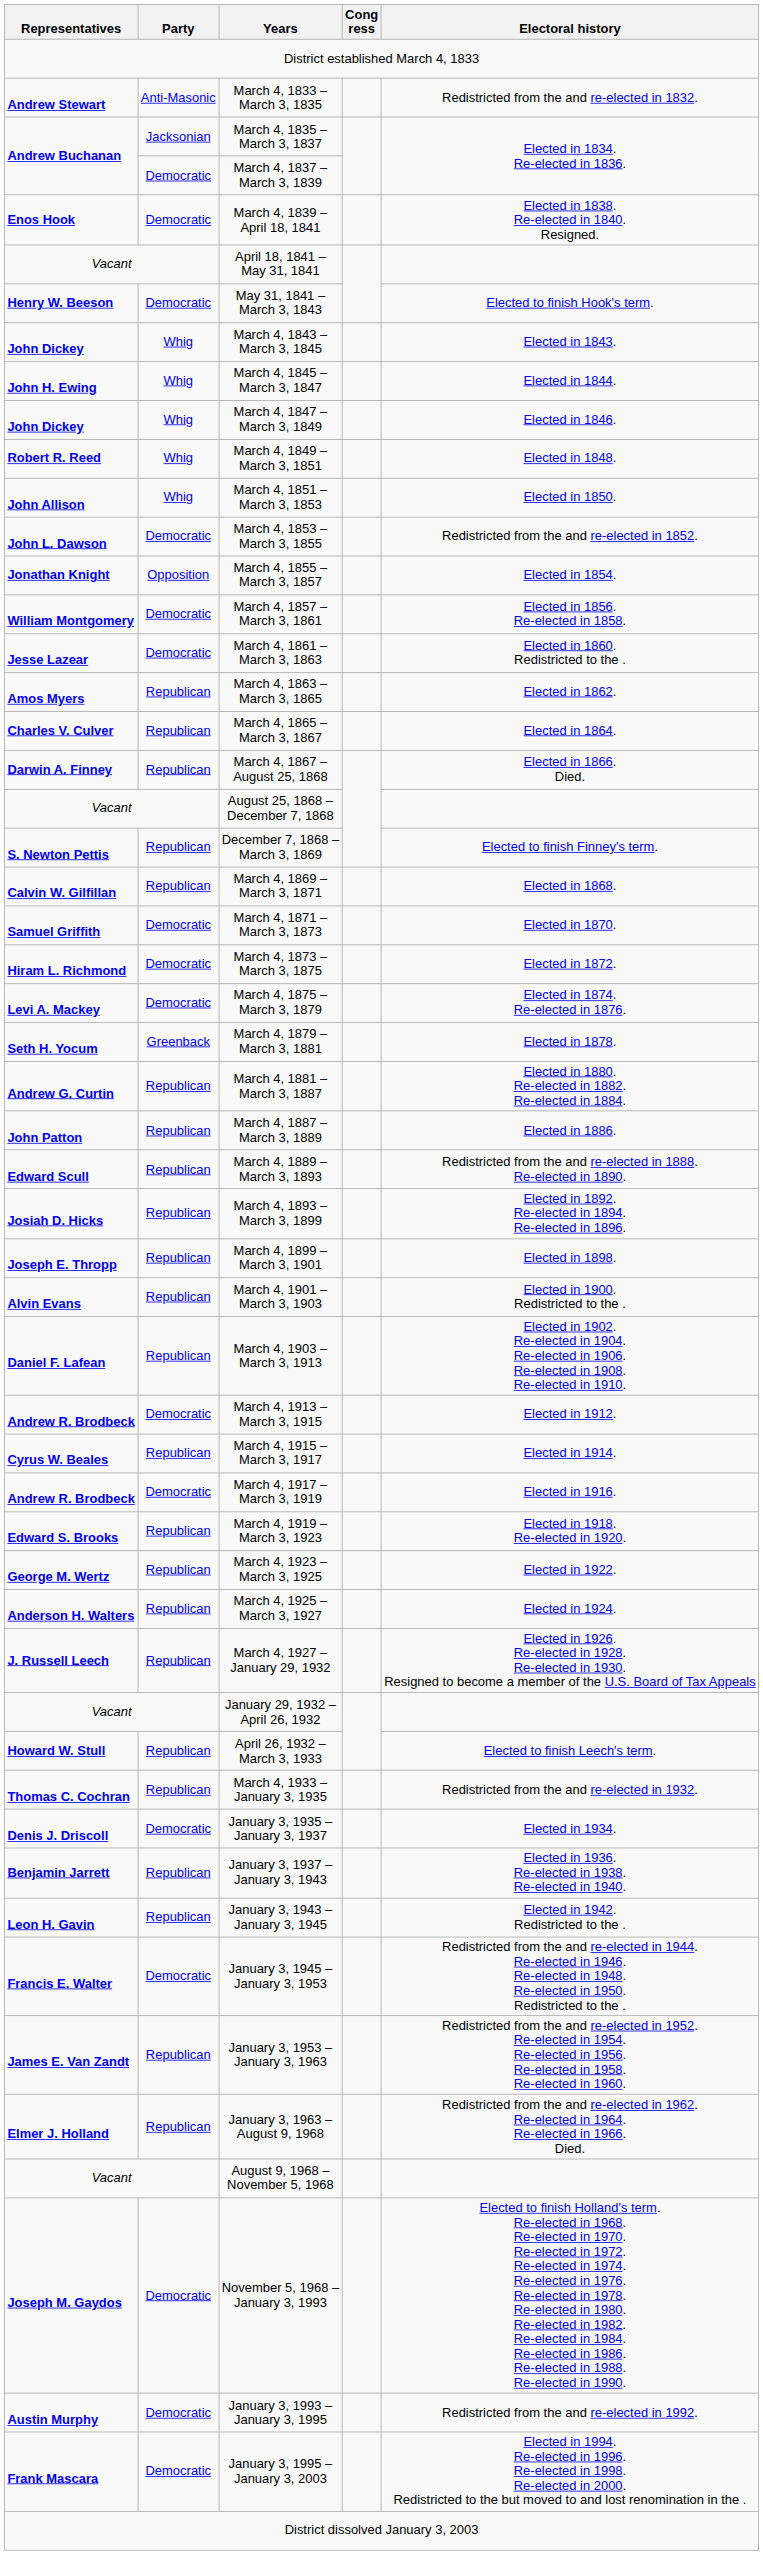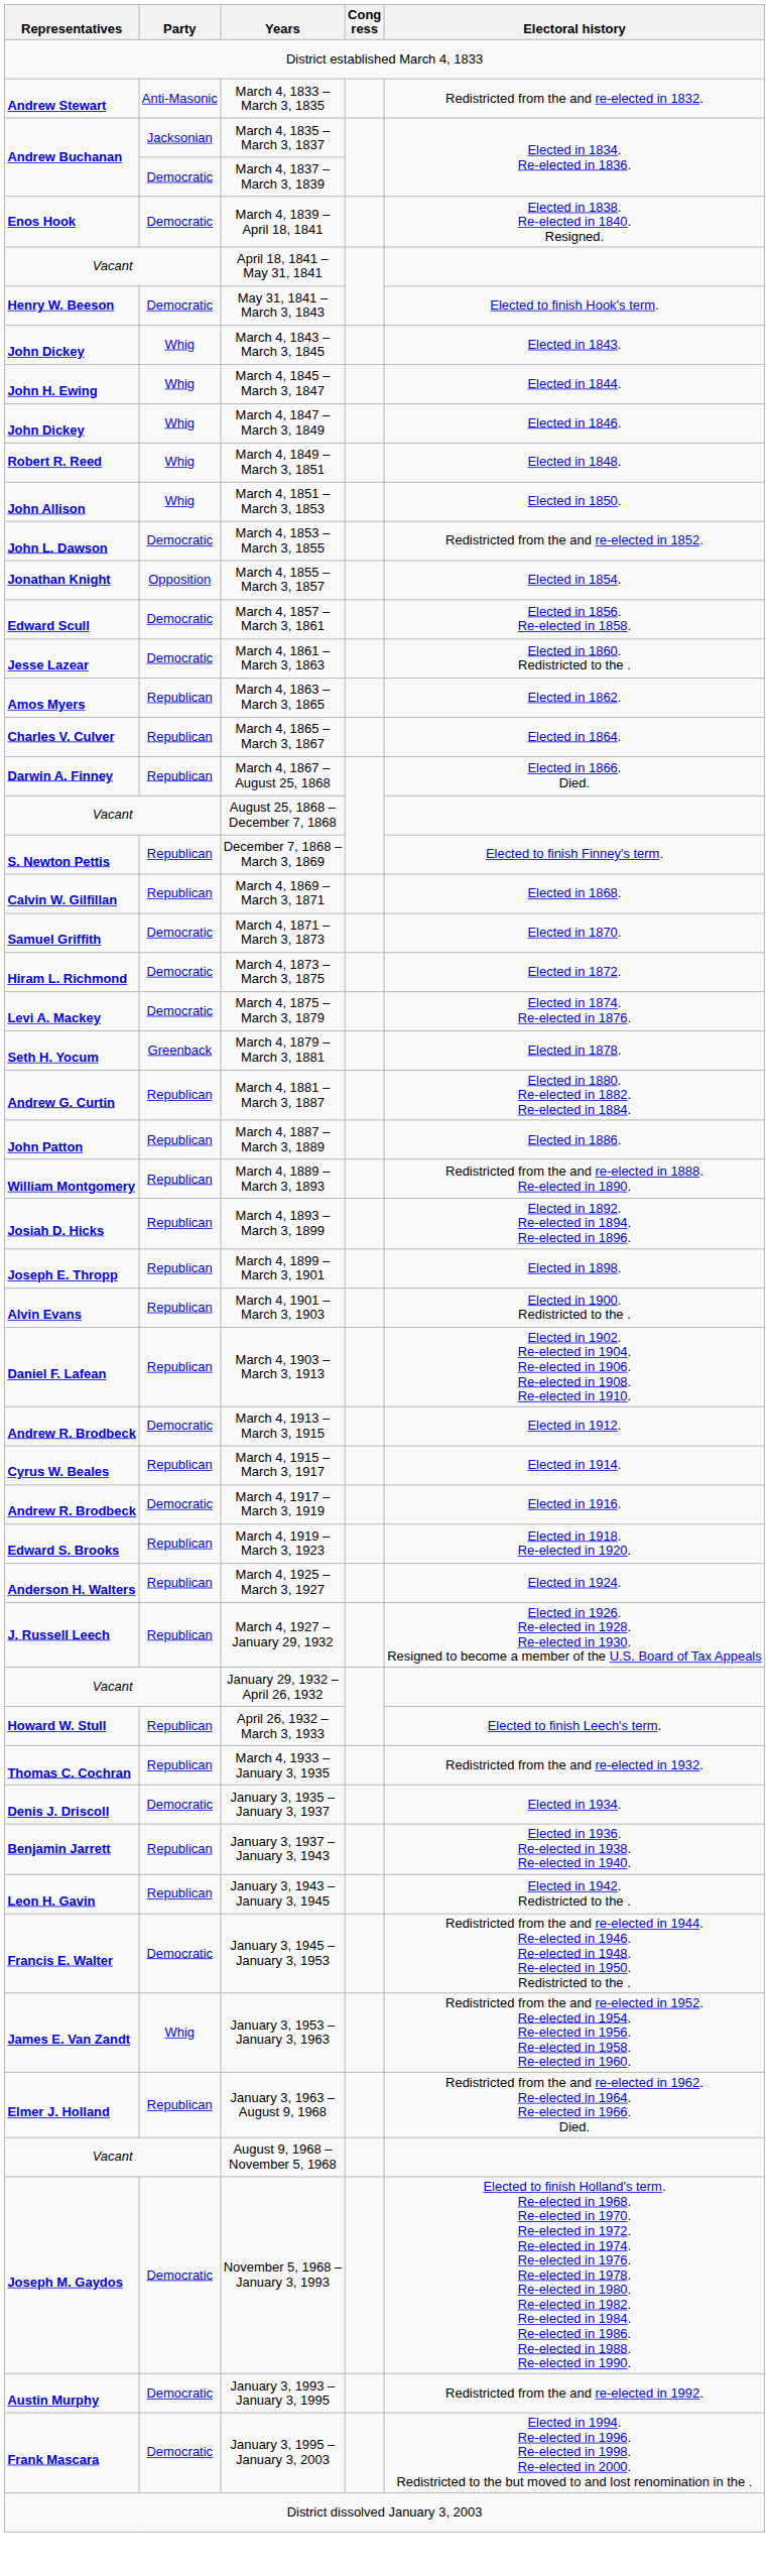 <table class=wikitable style="text-align:center">
 <tr valign=bottom>
 <th>Representatives</th>
 <th>Party</th>
 <th>Years</th>
 <th>Cong<br>ress</th>
 <th>Electoral history</th>
 </tr>
 <tr style="height:3em">
 <td colspan=5>District established March 4, 1833</td>
 </tr>
 <tr style="height:3em">
 <td align=left><br> <strong><a href='#'>Andrew Stewart</a></strong><br></td>
 <td><a href='#'>Anti-Masonic</a></td>
 <td nowrap>March 4, 1833 –<br>March 3, 1835</td>
 <td></td>
 <td>Redistricted from the  and <a href='#'>re-elected in 1832</a>.<br></td>
 </tr>
 <tr style="height:3em">
 <td rowspan=2 align=left><strong><a href='#'>Andrew Buchanan</a></strong><br></td>
 <td><a href='#'>Jacksonian</a></td>
 <td nowrap>March 4, 1835 –<br>March 3, 1837</td>
 <td rowspan=2></td>
 <td rowspan=2><a href='#'>Elected in 1834</a>.<br><a href='#'>Re-elected in 1836</a>.<br></td>
 </tr>
 <tr style="height:3em">
 <td><a href='#'>Democratic</a></td>
 <td nowrap>March 4, 1837 –<br>March 3, 1839</td>
 </tr>
 <tr style="height:3em">
 <td align=left><strong><a href='#'>Enos Hook</a></strong><br></td>
 <td><a href='#'>Democratic</a></td>
 <td nowrap>March 4, 1839 –<br>April 18, 1841</td>
 <td></td>
 <td><a href='#'>Elected in 1838</a>.<br><a href='#'>Re-elected in 1840</a>.<br>Resigned.</td>
 </tr>
 <tr style="height:3em">
 <td colspan=2><em>Vacant</em></td>
 <td nowrap>April 18, 1841 –<br>May 31, 1841</td>
 <td rowspan=2></td>
 <td></td>
 </tr>
 <tr style="height:3em">
 <td align=left><strong><a href='#'>Henry W. Beeson</a></strong><br></td>
 <td><a href='#'>Democratic</a></td>
 <td nowrap>May 31, 1841 –<br>March 3, 1843</td>
 <td><a href='#'>Elected to finish Hook's term</a>.<br></td>
 </tr>
 <tr style="height:3em">
 <td align=left><br><strong><a href='#'>John Dickey</a></strong><br></td>
 <td><a href='#'>Whig</a></td>
 <td nowrap>March 4, 1843 –<br>March 3, 1845</td>
 <td></td>
 <td><a href='#'>Elected in 1843</a>.<br></td>
 </tr>
 <tr style="height:3em">
 <td align=left><br><strong><a href='#'>John H. Ewing</a></strong><br></td>
 <td><a href='#'>Whig</a></td>
 <td nowrap>March 4, 1845 –<br>March 3, 1847</td>
 <td></td>
 <td><a href='#'>Elected in 1844</a>.<br></td>
 </tr>
 <tr style="height:3em">
 <td align=left><br><strong><a href='#'>John Dickey</a></strong><br></td>
 <td><a href='#'>Whig</a></td>
 <td nowrap>March 4, 1847 –<br>March 3, 1849</td>
 <td></td>
 <td><a href='#'>Elected in 1846</a>.<br></td>
 </tr>
 <tr style="height:3em">
 <td align=left><strong><a href='#'>Robert R. Reed</a></strong><br></td>
 <td><a href='#'>Whig</a></td>
 <td nowrap>March 4, 1849 –<br>March 3, 1851</td>
 <td></td>
 <td><a href='#'>Elected in 1848</a>.<br></td>
 </tr>
 <tr style="height:3em">
 <td align=left><br><strong><a href='#'>John Allison</a></strong><br></td>
 <td><a href='#'>Whig</a></td>
 <td nowrap>March 4, 1851 –<br>March 3, 1853</td>
 <td></td>
 <td><a href='#'>Elected in 1850</a>.<br></td>
 </tr>
 <tr style="height:3em">
 <td align=left><br><strong><a href='#'>John L. Dawson</a></strong><br></td>
 <td><a href='#'>Democratic</a></td>
 <td nowrap>March 4, 1853 –<br>March 3, 1855</td>
 <td></td>
 <td>Redistricted from the  and <a href='#'>re-elected in 1852</a>.<br></td>
 </tr>
 <tr style="height:3em">
 <td align=left><strong><a href='#'>Jonathan Knight</a></strong><br></td>
 <td><a href='#'>Opposition</a></td>
 <td nowrap>March 4, 1855 –<br>March 3, 1857</td>
 <td></td>
 <td><a href='#'>Elected in 1854</a>.<br></td>
 </tr>
 <tr style="height:3em">
-<td align=left><br><strong><a href='#'>William Montgomery</a></strong><br></td>
+<td align=left><br><strong><a href='#'>Edward Scull</a></strong><br></td>
 <td><a href='#'>Democratic</a></td>
 <td nowrap>March 4, 1857 –<br>March 3, 1861</td>
 <td></td>
 <td><a href='#'>Elected in 1856</a>.<br><a href='#'>Re-elected in 1858</a>.<br></td>
 </tr>
 <tr style="height:3em">
 <td align=left><br><strong><a href='#'>Jesse Lazear</a></strong><br></td>
 <td><a href='#'>Democratic</a></td>
 <td nowrap>March 4, 1861 –<br>March 3, 1863</td>
 <td></td>
 <td><a href='#'>Elected in 1860</a>.<br>Redistricted to the .</td>
 </tr>
 <tr style="height:3em">
 <td align=left><br><strong><a href='#'>Amos Myers</a></strong><br></td>
 <td><a href='#'>Republican</a></td>
 <td nowrap>March 4, 1863 –<br>March 3, 1865</td>
 <td></td>
 <td><a href='#'>Elected in 1862</a>.<br></td>
 </tr>
 <tr style="height:3em">
 <td align=left><strong><a href='#'>Charles V. Culver</a></strong><br></td>
 <td><a href='#'>Republican</a></td>
 <td nowrap>March 4, 1865 –<br>March 3, 1867</td>
 <td></td>
 <td><a href='#'>Elected in 1864</a>.<br></td>
 </tr>
 <tr style="height:3em">
 <td align=left><strong><a href='#'>Darwin A. Finney</a></strong><br></td>
 <td><a href='#'>Republican</a></td>
 <td nowrap>March 4, 1867 –<br>August 25, 1868</td>
 <td rowspan=3></td>
 <td><a href='#'>Elected in 1866</a>.<br>Died.</td>
 </tr>
 <tr style="height:3em">
 <td colspan=2><em>Vacant</em></td>
 <td nowrap>August 25, 1868 –<br>December 7, 1868</td>
 <td></td>
 </tr>
 <tr style="height:3em">
 <td align=left><br><strong><a href='#'>S. Newton Pettis</a></strong><br></td>
 <td><a href='#'>Republican</a></td>
 <td nowrap>December 7, 1868 –<br>March 3, 1869</td>
 <td><a href='#'>Elected to finish Finney's term</a>.<br></td>
 </tr>
 <tr style="height:3em">
 <td align=left><br><strong><a href='#'>Calvin W. Gilfillan</a></strong><br></td>
 <td><a href='#'>Republican</a></td>
 <td nowrap>March 4, 1869 –<br>March 3, 1871</td>
 <td></td>
 <td><a href='#'>Elected in 1868</a>.<br></td>
 </tr>
 <tr style="height:3em">
 <td align=left><br> <strong><a href='#'>Samuel Griffith</a></strong><br></td>
 <td><a href='#'>Democratic</a></td>
 <td nowrap>March 4, 1871 –<br>March 3, 1873</td>
 <td></td>
 <td><a href='#'>Elected in 1870</a>.<br></td>
 </tr>
 <tr style="height:3em">
 <td align=left><br><strong><a href='#'>Hiram L. Richmond</a></strong><br></td>
 <td><a href='#'>Democratic</a></td>
 <td nowrap>March 4, 1873 –<br>March 3, 1875</td>
 <td></td>
 <td><a href='#'>Elected in 1872</a>.<br></td>
 </tr>
 <tr style="height:3em">
 <td align=left><br><strong><a href='#'>Levi A. Mackey</a></strong><br></td>
 <td><a href='#'>Democratic</a></td>
 <td nowrap>March 4, 1875 –<br>March 3, 1879</td>
 <td></td>
 <td><a href='#'>Elected in 1874</a>.<br><a href='#'>Re-elected in 1876</a>.<br></td>
 </tr>
 <tr style="height:3em">
 <td align=left><br><strong><a href='#'>Seth H. Yocum</a></strong><br></td>
 <td><a href='#'>Greenback</a></td>
 <td nowrap>March 4, 1879 –<br>March 3, 1881</td>
 <td></td>
 <td><a href='#'>Elected in 1878</a>.<br></td>
 </tr>
 <tr style="height:3em">
 <td align=left><br><strong><a href='#'>Andrew G. Curtin</a></strong><br></td>
 <td><a href='#'>Republican</a></td>
 <td nowrap>March 4, 1881 –<br>March 3, 1887</td>
 <td></td>
 <td><a href='#'>Elected in 1880</a>.<br><a href='#'>Re-elected in 1882</a>.<br><a href='#'>Re-elected in 1884</a>.<br></td>
 </tr>
 <tr style="height:3em">
 <td align=left><br> <strong><a href='#'>John Patton</a></strong><br></td>
 <td><a href='#'>Republican</a></td>
 <td nowrap>March 4, 1887 –<br>March 3, 1889</td>
 <td></td>
 <td><a href='#'>Elected in 1886</a>.<br></td>
 </tr>
 <tr style="height:3em">
-<td align=left><br><strong><a href='#'>Edward Scull</a></strong><br></td>
+<td align=left><br><strong><a href='#'>William Montgomery</a></strong><br></td>
 <td><a href='#'>Republican</a></td>
 <td nowrap>March 4, 1889 –<br>March 3, 1893</td>
 <td></td>
 <td>Redistricted from the  and <a href='#'>re-elected in 1888</a>.<br><a href='#'>Re-elected in 1890</a>.<br></td>
 </tr>
 <tr style="height:3em">
 <td align=left><br><strong><a href='#'>Josiah D. Hicks</a></strong><br></td>
 <td><a href='#'>Republican</a></td>
 <td nowrap>March 4, 1893 –<br>March 3, 1899</td>
 <td></td>
 <td><a href='#'>Elected in 1892</a>.<br><a href='#'>Re-elected in 1894</a>.<br><a href='#'>Re-elected in 1896</a>.<br></td>
 </tr>
 <tr style="height:3em">
 <td align=left><br><strong><a href='#'>Joseph E. Thropp</a></strong><br></td>
 <td><a href='#'>Republican</a></td>
 <td nowrap>March 4, 1899 –<br>March 3, 1901</td>
 <td></td>
 <td><a href='#'>Elected in 1898</a>.<br></td>
 </tr>
 <tr style="height:3em">
 <td align=left><br><strong><a href='#'>Alvin Evans</a></strong><br></td>
 <td><a href='#'>Republican</a></td>
 <td nowrap>March 4, 1901 –<br>March 3, 1903</td>
 <td></td>
 <td><a href='#'>Elected in 1900</a>.<br>Redistricted to the .</td>
 </tr>
 <tr style="height:3em">
 <td align=left><br><strong><a href='#'>Daniel F. Lafean</a></strong><br></td>
 <td><a href='#'>Republican</a></td>
 <td nowrap>March 4, 1903 –<br>March 3, 1913</td>
 <td></td>
 <td><a href='#'>Elected in 1902</a>.<br><a href='#'>Re-elected in 1904</a>.<br><a href='#'>Re-elected in 1906</a>.<br><a href='#'>Re-elected in 1908</a>.<br><a href='#'>Re-elected in 1910</a>.<br></td>
 </tr>
 <tr style="height:3em">
 <td align=left><br><strong><a href='#'>Andrew R. Brodbeck</a></strong><br></td>
 <td><a href='#'>Democratic</a></td>
 <td nowrap>March 4, 1913 –<br>March 3, 1915</td>
 <td></td>
 <td><a href='#'>Elected in 1912</a>.<br></td>
 </tr>
 <tr style="height:3em">
 <td align=left><br><strong><a href='#'>Cyrus W. Beales</a></strong><br></td>
 <td><a href='#'>Republican</a></td>
 <td nowrap>March 4, 1915 –<br>March 3, 1917</td>
 <td></td>
 <td><a href='#'>Elected in 1914</a>.<br></td>
 </tr>
 <tr style="height:3em">
 <td align=left><br><strong><a href='#'>Andrew R. Brodbeck</a></strong><br></td>
 <td><a href='#'>Democratic</a></td>
 <td nowrap>March 4, 1917 –<br>March 3, 1919</td>
 <td></td>
 <td><a href='#'>Elected in 1916</a>.<br></td>
 </tr>
 <tr style="height:3em">
 <td align=left><br><strong><a href='#'>Edward S. Brooks</a></strong><br></td>
 <td><a href='#'>Republican</a></td>
 <td nowrap>March 4, 1919 –<br>March 3, 1923</td>
 <td></td>
 <td><a href='#'>Elected in 1918</a>.<br><a href='#'>Re-elected in 1920</a>.<br></td>
-</tr>
-<tr style="height:3em">
-<td align=left><br><strong><a href='#'>George M. Wertz</a></strong><br></td>
-<td><a href='#'>Republican</a></td>
-<td nowrap>March 4, 1923 –<br>March 3, 1925</td>
-<td></td>
-<td><a href='#'>Elected in 1922</a>.<br></td>
 </tr>
 <tr style="height:3em">
 <td align=left><br> <strong><a href='#'>Anderson H. Walters</a></strong><br></td>
 <td><a href='#'>Republican</a></td>
 <td nowrap>March 4, 1925 –<br>March 3, 1927</td>
 <td></td>
 <td><a href='#'>Elected in 1924</a>.<br></td>
 </tr>
 <tr style="height:3em">
 <td align=left><strong><a href='#'>J. Russell Leech</a></strong><br></td>
 <td><a href='#'>Republican</a></td>
 <td nowrap>March 4, 1927 –<br>January 29, 1932</td>
 <td></td>
 <td><a href='#'>Elected in 1926</a>.<br><a href='#'>Re-elected in 1928</a>.<br><a href='#'>Re-elected in 1930</a>.<br>Resigned to become a member of the <a href='#'>U.S. Board of Tax Appeals</a></td>
 </tr>
 <tr style="height:3em">
 <td colspan=2><em>Vacant</em></td>
 <td nowrap>January 29, 1932 –<br>April 26, 1932</td>
 <td rowspan=2></td>
 <td></td>
 </tr>
 <tr style="height:3em">
 <td align=left><strong><a href='#'>Howard W. Stull</a></strong><br></td>
 <td><a href='#'>Republican</a></td>
 <td nowrap>April 26, 1932 –<br>March 3, 1933</td>
 <td><a href='#'>Elected to finish Leech's term</a>.<br></td>
 </tr>
 <tr style="height:3em">
 <td align=left> <br><strong><a href='#'>Thomas C. Cochran</a></strong><br></td>
 <td><a href='#'>Republican</a></td>
 <td nowrap>March 4, 1933 –<br>January 3, 1935</td>
 <td></td>
 <td>Redistricted from the  and <a href='#'>re-elected in 1932</a>.<br></td>
 </tr>
 <tr style="height:3em">
 <td align=left><br><strong><a href='#'>Denis J. Driscoll</a></strong><br></td>
 <td><a href='#'>Democratic</a></td>
 <td nowrap>January 3, 1935 –<br>January 3, 1937</td>
 <td></td>
 <td><a href='#'>Elected in 1934</a>.<br></td>
 </tr>
 <tr style="height:3em">
 <td align=left><strong><a href='#'>Benjamin Jarrett</a></strong><br></td>
 <td><a href='#'>Republican</a></td>
 <td nowrap>January 3, 1937 –<br>January 3, 1943</td>
 <td></td>
 <td><a href='#'>Elected in 1936</a>.<br><a href='#'>Re-elected in 1938</a>.<br><a href='#'>Re-elected in 1940</a>.<br></td>
 </tr>
 <tr style="height:3em">
 <td align=left><br><strong><a href='#'>Leon H. Gavin</a></strong><br></td>
 <td><a href='#'>Republican</a></td>
 <td nowrap>January 3, 1943 –<br>January 3, 1945</td>
 <td></td>
 <td><a href='#'>Elected in 1942</a>.<br>Redistricted to the .</td>
 </tr>
 <tr style="height:3em">
 <td align=left><br><strong><a href='#'>Francis E. Walter</a></strong><br></td>
 <td><a href='#'>Democratic</a></td>
 <td nowrap>January 3, 1945 –<br>January 3, 1953</td>
 <td></td>
 <td>Redistricted from the  and <a href='#'>re-elected in 1944</a>.<br><a href='#'>Re-elected in 1946</a>.<br><a href='#'>Re-elected in 1948</a>.<br><a href='#'>Re-elected in 1950</a>.<br>Redistricted to the .</td>
 </tr>
 <tr style="height:3em">
 <td align=left><br><strong><a href='#'>James E. Van Zandt</a></strong><br></td>
-<td><a href='#'>Republican</a></td>
+<td><a href='#'>Whig</a></td>
 <td nowrap>January 3, 1953 –<br>January 3, 1963</td>
 <td></td>
 <td>Redistricted from the  and <a href='#'>re-elected in 1952</a>.<br><a href='#'>Re-elected in 1954</a>.<br><a href='#'>Re-elected in 1956</a>.<br><a href='#'>Re-elected in 1958</a>.<br><a href='#'>Re-elected in 1960</a>.<br></td>
 </tr>
 <tr style="height:3em">
 <td align=left><br><strong><a href='#'>Elmer J. Holland</a></strong><br></td>
 <td><a href='#'>Republican</a></td>
 <td nowrap>January 3, 1963 –<br>August 9, 1968</td>
 <td></td>
 <td>Redistricted from the  and <a href='#'>re-elected in 1962</a>.<br><a href='#'>Re-elected in 1964</a>.<br><a href='#'>Re-elected in 1966</a>.<br>Died.</td>
 </tr>
 <tr style="height:3em">
 <td colspan=2><em>Vacant</em></td>
 <td nowrap>August 9, 1968 –<br>November 5, 1968</td>
 <td></td>
 <td></td>
 </tr>
 <tr style="height:3em">
 <td align=left><br><strong><a href='#'>Joseph M. Gaydos</a></strong><br></td>
 <td><a href='#'>Democratic</a></td>
 <td nowrap>November 5, 1968 –<br>January 3, 1993</td>
 <td></td>
 <td><a href='#'>Elected to finish Holland's term</a>.<br><a href='#'>Re-elected in 1968</a>.<br><a href='#'>Re-elected in 1970</a>.<br><a href='#'>Re-elected in 1972</a>.<br><a href='#'>Re-elected in 1974</a>.<br><a href='#'>Re-elected in 1976</a>.<br><a href='#'>Re-elected in 1978</a>.<br><a href='#'>Re-elected in 1980</a>.<br><a href='#'>Re-elected in 1982</a>.<br><a href='#'>Re-elected in 1984</a>.<br><a href='#'>Re-elected in 1986</a>.<br><a href='#'>Re-elected in 1988</a>.<br><a href='#'>Re-elected in 1990</a>.<br></td>
 </tr>
 <tr style="height:3em">
 <td align=left><br><strong><a href='#'>Austin Murphy</a></strong><br></td>
 <td><a href='#'>Democratic</a></td>
 <td nowrap>January 3, 1993 –<br>January 3, 1995</td>
 <td></td>
 <td>Redistricted from the  and <a href='#'>re-elected in 1992</a>.<br></td>
 </tr>
 <tr style="height:3em">
 <td align=left><br><strong><a href='#'>Frank Mascara</a></strong><br></td>
 <td><a href='#'>Democratic</a></td>
 <td nowrap>January 3, 1995 –<br>January 3, 2003</td>
 <td></td>
 <td><a href='#'>Elected in 1994</a>.<br><a href='#'>Re-elected in 1996</a>.<br><a href='#'>Re-elected in 1998</a>.<br><a href='#'>Re-elected in 2000</a>.<br>Redistricted to the  but moved to and lost renomination in the .</td>
 </tr>
 <tr style="height:3em">
 <td colspan=5>District dissolved January 3, 2003</td>
 </tr>
 </table>
